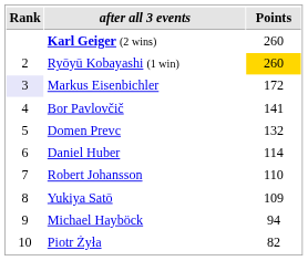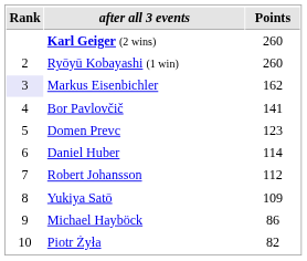 <table cellspacing="1" cellpadding="3" style="border:1px solid #AAAAAA;font-size:86%">
 <tr style="background-color: #E4E4E4;">
 </tr>
 <tr style="background-color: #E4E4E4;">
 <th style="border-bottom:1px solid #AAAAAA; width: 10px;">Rank</th>
 <th style="border-bottom:1px solid #AAAAAA; width: 200px;"><em>after all 3 events</em></th>
 <th style="border-bottom:1px solid #AAAAAA; width: 50px;">Points</th>
 </tr>
 <tr>
 <td align=center></td>
 <td> <strong><a href='#'>Karl Geiger</a></strong> <small>(2 wins)</small></td>
 <td align=center>260</td>
 </tr>
 <tr>
 <td align=center>2</td>
 <td> <a href='#'>Ryōyū Kobayashi</a> <small>(1 win)</small></td>
-<td align=center style="background: gold;">260</td>
+<td align=center>260</td>
 </tr>
 <tr>
 <td align=center style="background: lavender;">3</td>
 <td> <a href='#'>Markus Eisenbichler</a></td>
-<td align=center>172</td>
+<td align=center>162</td>
 </tr>
 <tr>
 <td align=center>4</td>
 <td> <a href='#'>Bor Pavlovčič</a></td>
 <td align=center>141</td>
 </tr>
 <tr>
 <td align=center>5</td>
 <td> <a href='#'>Domen Prevc</a></td>
-<td align=center>132</td>
+<td align=center>123</td>
 </tr>
 <tr>
 <td align=center>6</td>
 <td> <a href='#'>Daniel Huber</a></td>
 <td align=center>114</td>
 </tr>
 <tr>
 <td align=center>7</td>
 <td> <a href='#'>Robert Johansson</a></td>
-<td align=center>110</td>
+<td align=center>112</td>
 </tr>
 <tr>
 <td align=center>8</td>
 <td> <a href='#'>Yukiya Satō</a></td>
 <td align=center>109</td>
 </tr>
 <tr>
 <td align=center>9</td>
 <td> <a href='#'>Michael Hayböck</a></td>
-<td align=center>94</td>
+<td align=center>86</td>
 </tr>
 <tr>
 <td align=center>10</td>
 <td> <a href='#'>Piotr Żyła</a></td>
 <td align=center>82</td>
 </tr>
 </table>
